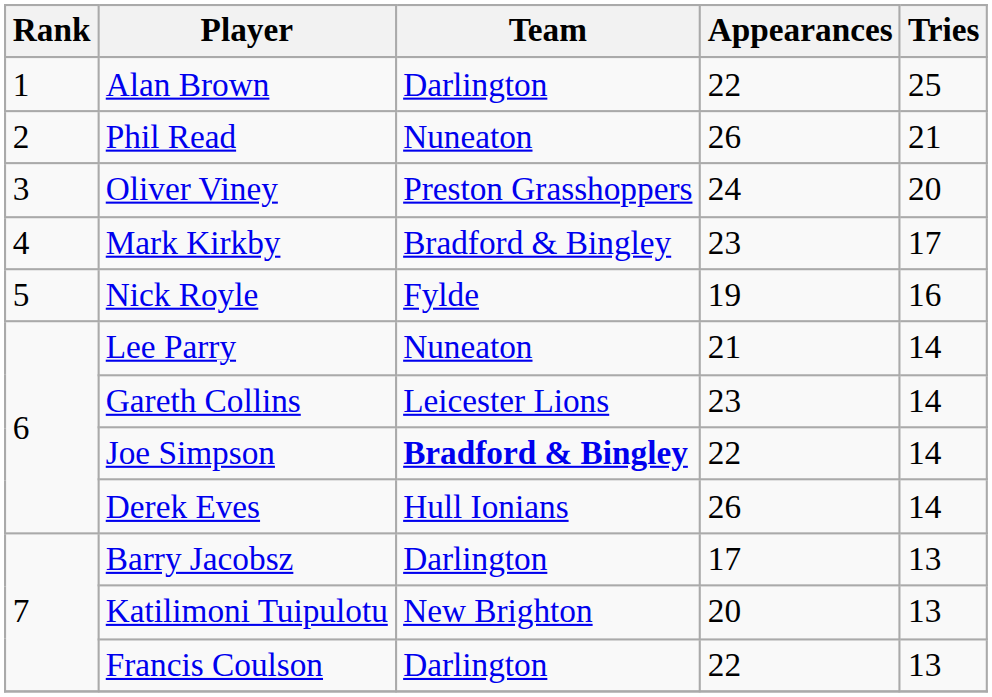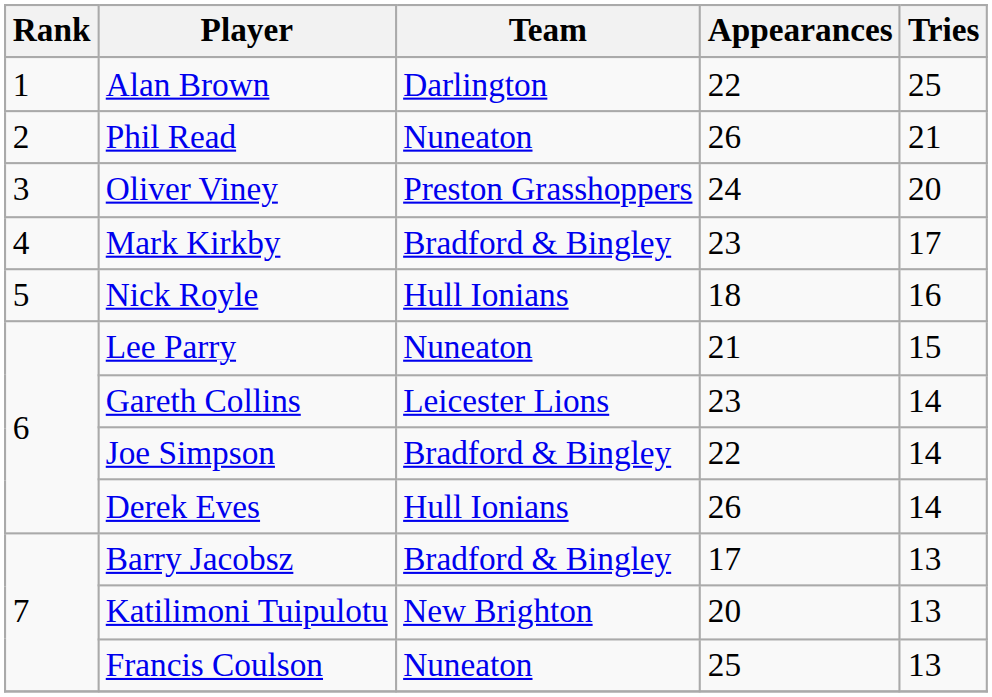 <table class="wikitable">
 <tr>
 <th>Rank</th>
 <th>Player</th>
 <th>Team</th>
 <th>Appearances</th>
 <th>Tries</th>
 </tr>
 <tr>
 <td>1</td>
 <td> <a href='#'>Alan Brown</a></td>
 <td><a href='#'>Darlington</a></td>
 <td>22</td>
 <td>25</td>
 </tr>
 <tr>
 <td>2</td>
 <td> <a href='#'>Phil Read</a></td>
 <td><a href='#'>Nuneaton</a></td>
 <td>26</td>
 <td>21</td>
 </tr>
 <tr>
 <td>3</td>
 <td> <a href='#'>Oliver Viney</a></td>
 <td><a href='#'>Preston Grasshoppers</a></td>
 <td>24</td>
 <td>20</td>
 </tr>
 <tr>
 <td>4</td>
 <td> <a href='#'>Mark Kirkby</a></td>
 <td><a href='#'>Bradford & Bingley</a></td>
 <td>23</td>
 <td>17</td>
 </tr>
 <tr>
 <td>5</td>
 <td> <a href='#'>Nick Royle</a></td>
-<td><a href='#'>Fylde</a></td>
-<td>19</td>
+<td><a href='#'>Hull Ionians</a></td>
+<td>18</td>
 <td>16</td>
 </tr>
 <tr>
 <td rowspan=4>6</td>
 <td> <a href='#'>Lee Parry</a></td>
 <td><a href='#'>Nuneaton</a></td>
 <td>21</td>
-<td>14</td>
+<td>15</td>
 </tr>
 <tr>
 <td> <a href='#'>Gareth Collins</a></td>
 <td><a href='#'>Leicester Lions</a></td>
 <td>23</td>
 <td>14</td>
 </tr>
 <tr>
 <td> <a href='#'>Joe Simpson</a></td>
-<td><strong><a href='#'>Bradford & Bingley</a></strong></td>
+<td><a href='#'>Bradford & Bingley</a></td>
 <td>22</td>
 <td>14</td>
 </tr>
 <tr>
 <td> <a href='#'>Derek Eves</a></td>
 <td><a href='#'>Hull Ionians</a></td>
 <td>26</td>
 <td>14</td>
 </tr>
 <tr>
 <td rowspan=3>7</td>
 <td> <a href='#'>Barry Jacobsz</a></td>
-<td><a href='#'>Darlington</a></td>
+<td><a href='#'>Bradford & Bingley</a></td>
 <td>17</td>
 <td>13</td>
 </tr>
 <tr>
 <td> <a href='#'>Katilimoni Tuipulotu</a></td>
 <td><a href='#'>New Brighton</a></td>
 <td>20</td>
 <td>13</td>
 </tr>
 <tr>
 <td> <a href='#'>Francis Coulson</a></td>
-<td><a href='#'>Darlington</a></td>
-<td>22</td>
+<td><a href='#'>Nuneaton</a></td>
+<td>25</td>
 <td>13</td>
 </tr>
 <tr>
 </tr>
 </table>
